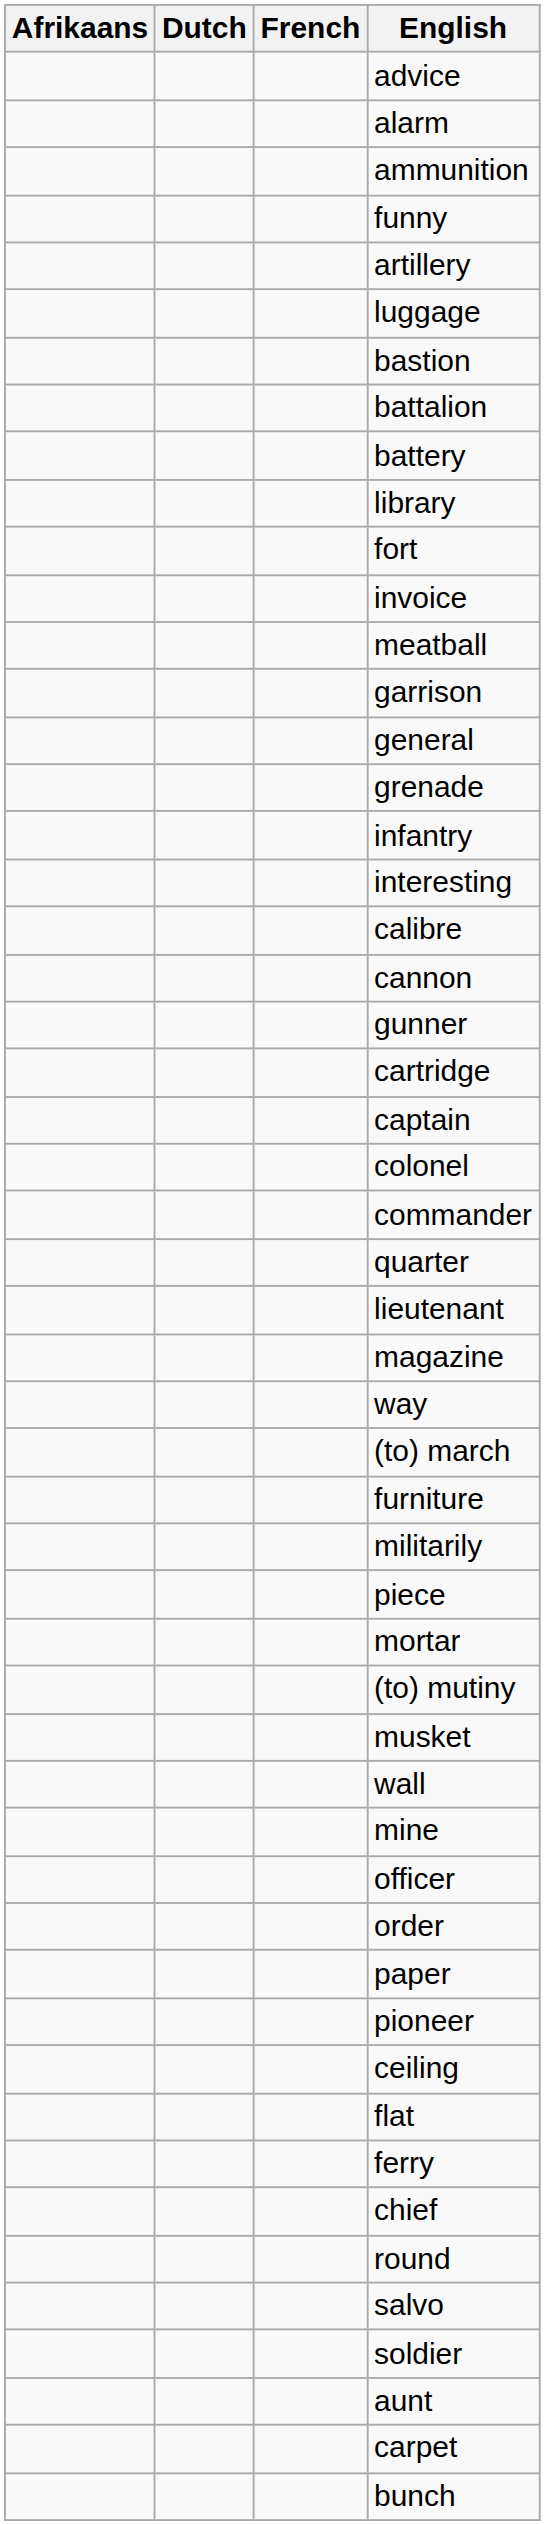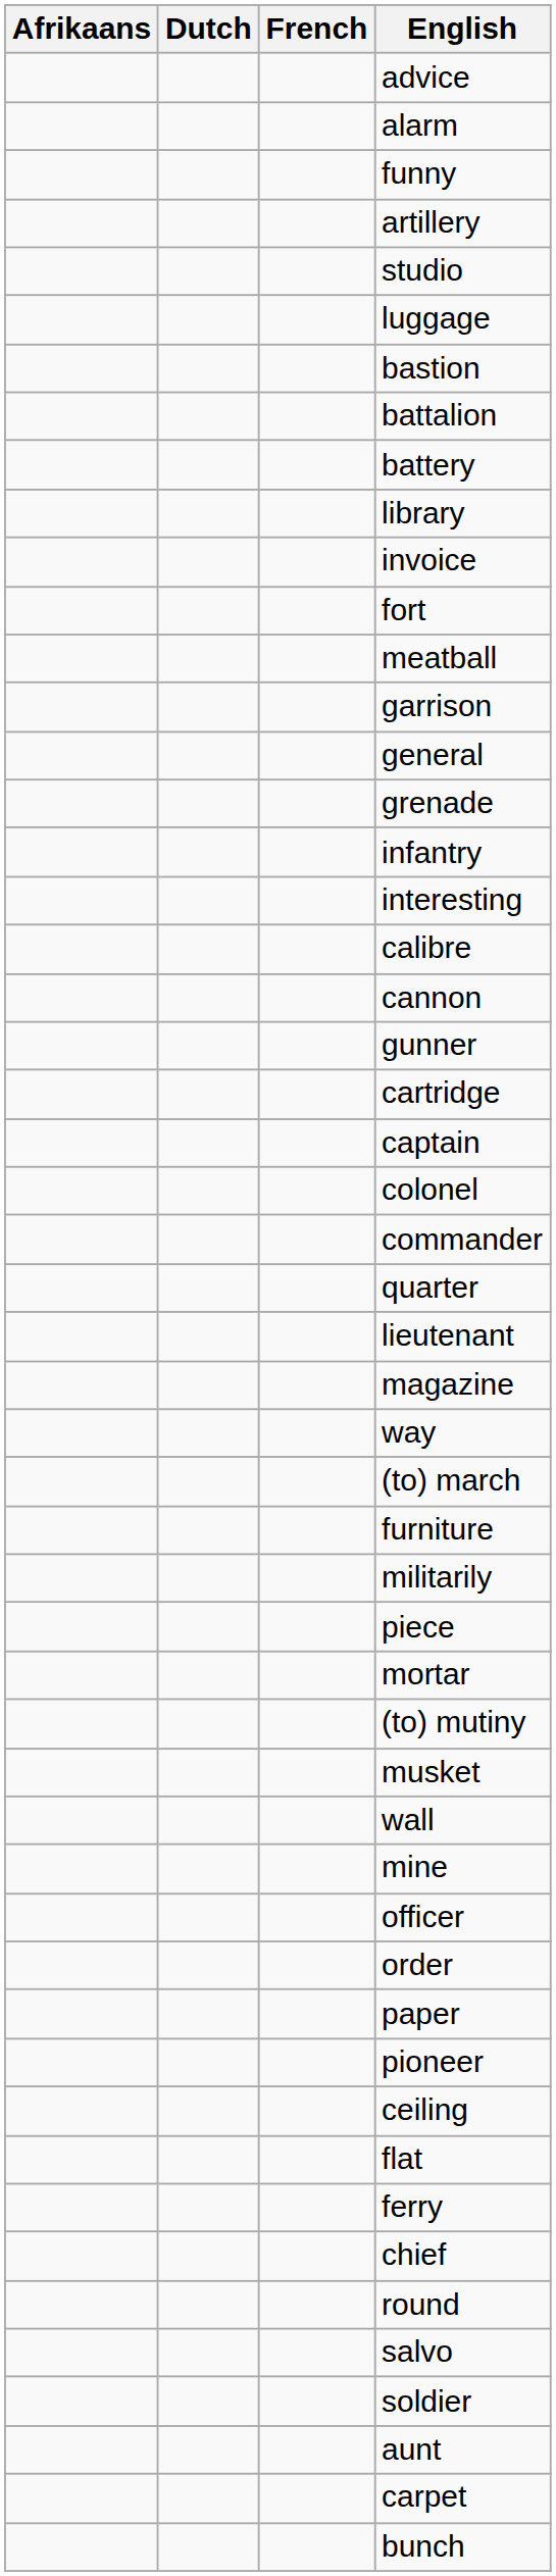 <table class="wikitable">
 <tr>
 <th>Afrikaans</th>
 <th>Dutch</th>
 <th>French</th>
 <th>English</th>
 </tr>
 <tr>
 <td><strong></strong></td>
 <td></td>
 <td></td>
 <td>advice</td>
 </tr>
 <tr>
 <td><strong></strong></td>
 <td></td>
 <td></td>
 <td>alarm</td>
 </tr>
 <tr>
 <td><strong></strong></td>
 <td></td>
 <td></td>
-<td>ammunition</td>
-</tr>
-<tr>
-<td><strong></strong></td>
-<td></td>
-<td></td>
 <td>funny</td>
 </tr>
 <tr>
 <td><strong></strong></td>
 <td></td>
 <td></td>
 <td>artillery</td>
+</tr>
+<tr>
+<td><strong></strong></td>
+<td></td>
+<td></td>
+<td>studio</td>
 </tr>
 <tr>
 <td><strong></strong></td>
 <td></td>
 <td></td>
 <td>luggage</td>
 </tr>
 <tr>
 <td><strong></strong></td>
 <td></td>
 <td></td>
 <td>bastion</td>
 </tr>
 <tr>
 <td><strong></strong></td>
 <td></td>
 <td></td>
 <td>battalion</td>
 </tr>
 <tr>
 <td><strong></strong></td>
 <td></td>
 <td></td>
 <td>battery</td>
 </tr>
 <tr>
 <td><strong></strong></td>
 <td></td>
 <td></td>
 <td>library</td>
 </tr>
 <tr>
 <td><strong></strong></td>
 <td></td>
 <td></td>
-<td>fort</td>
+<td>invoice</td>
 </tr>
 <tr>
 <td><strong></strong></td>
 <td></td>
 <td></td>
-<td>invoice</td>
+<td>fort</td>
 </tr>
 <tr>
 <td><strong></strong></td>
 <td></td>
 <td></td>
 <td>meatball</td>
 </tr>
 <tr>
 <td><strong></strong></td>
 <td></td>
 <td></td>
 <td>garrison</td>
 </tr>
 <tr>
 <td><strong></strong></td>
 <td></td>
 <td></td>
 <td>general</td>
 </tr>
 <tr>
 <td><strong></strong></td>
 <td></td>
 <td></td>
 <td>grenade</td>
 </tr>
 <tr>
 <td><strong></strong></td>
 <td></td>
 <td></td>
 <td>infantry</td>
 </tr>
 <tr>
 <td><strong></strong></td>
 <td></td>
 <td></td>
 <td>interesting</td>
 </tr>
 <tr>
 <td><strong></strong></td>
 <td></td>
 <td></td>
 <td>calibre</td>
 </tr>
 <tr>
 <td><strong></strong></td>
 <td></td>
 <td></td>
 <td>cannon</td>
 </tr>
 <tr>
 <td><strong></strong></td>
 <td></td>
 <td></td>
 <td>gunner</td>
 </tr>
 <tr>
 <td><strong></strong></td>
 <td></td>
 <td></td>
 <td>cartridge</td>
 </tr>
 <tr>
 <td><strong></strong></td>
 <td></td>
 <td></td>
 <td>captain</td>
 </tr>
 <tr>
 <td><strong></strong></td>
 <td></td>
 <td></td>
 <td>colonel</td>
 </tr>
 <tr>
 <td><strong></strong></td>
 <td></td>
 <td></td>
 <td>commander</td>
 </tr>
 <tr>
 <td><strong></strong></td>
 <td></td>
 <td></td>
 <td>quarter</td>
 </tr>
 <tr>
 <td><strong></strong></td>
 <td></td>
 <td></td>
 <td>lieutenant</td>
 </tr>
 <tr>
 <td><strong></strong></td>
 <td></td>
 <td></td>
 <td>magazine</td>
 </tr>
 <tr>
 <td><strong></strong></td>
 <td></td>
 <td></td>
 <td>way</td>
 </tr>
 <tr>
 <td><strong></strong></td>
 <td></td>
 <td></td>
 <td>(to) march</td>
 </tr>
 <tr>
 <td><strong></strong></td>
 <td></td>
 <td></td>
 <td>furniture</td>
 </tr>
 <tr>
 <td><strong></strong></td>
 <td></td>
 <td></td>
 <td>militarily</td>
 </tr>
 <tr>
 <td><strong></strong></td>
 <td></td>
 <td></td>
 <td>piece</td>
 </tr>
 <tr>
 <td><strong></strong></td>
 <td></td>
 <td></td>
 <td>mortar</td>
 </tr>
 <tr>
 <td><strong></strong></td>
 <td></td>
 <td></td>
 <td>(to) mutiny</td>
 </tr>
 <tr>
 <td><strong></strong></td>
 <td></td>
 <td></td>
 <td>musket</td>
 </tr>
 <tr>
 <td><strong></strong></td>
 <td></td>
 <td></td>
 <td>wall</td>
 </tr>
 <tr>
 <td><strong></strong></td>
 <td></td>
 <td></td>
 <td>mine</td>
 </tr>
 <tr>
 <td><strong></strong></td>
 <td></td>
 <td></td>
 <td>officer</td>
 </tr>
 <tr>
 <td><strong></strong></td>
 <td></td>
 <td></td>
 <td>order</td>
 </tr>
 <tr>
 <td><strong></strong></td>
 <td></td>
 <td></td>
 <td>paper</td>
 </tr>
 <tr>
 <td><strong></strong></td>
 <td></td>
 <td></td>
 <td>pioneer</td>
 </tr>
 <tr>
 <td><strong></strong></td>
 <td></td>
 <td></td>
 <td>ceiling</td>
 </tr>
 <tr>
 <td><strong></strong></td>
 <td></td>
 <td></td>
 <td>flat</td>
 </tr>
 <tr>
 <td><strong></strong></td>
 <td></td>
 <td></td>
 <td>ferry</td>
 </tr>
 <tr>
 <td><strong></strong></td>
 <td></td>
 <td></td>
 <td>chief</td>
 </tr>
 <tr>
 <td><strong></strong></td>
 <td></td>
 <td></td>
 <td>round</td>
 </tr>
 <tr>
 <td><strong></strong></td>
 <td></td>
 <td></td>
 <td>salvo</td>
 </tr>
 <tr>
 <td><strong></strong></td>
 <td></td>
 <td></td>
 <td>soldier</td>
 </tr>
 <tr>
 <td><strong></strong></td>
 <td></td>
 <td></td>
 <td>aunt</td>
 </tr>
 <tr>
 <td><strong></strong></td>
 <td></td>
 <td></td>
 <td>carpet</td>
 </tr>
 <tr>
 <td><strong></strong></td>
 <td></td>
 <td></td>
 <td>bunch</td>
 </tr>
 </table>
